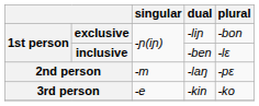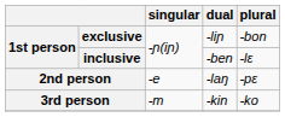 <table class="wikitable">
 <tr>
 <th colspan="2"></th>
 <th>singular</th>
 <th>dual</th>
 <th>plural</th>
 </tr>
 <tr>
 <th rowspan="2">1st person</th>
 <th>exclusive</th>
 <td rowspan="2"><em>-ɲ(iɲ)</em></td>
 <td><em>-liɲ</em></td>
 <td><em>-bon</em></td>
 </tr>
 <tr>
 <th>inclusive</th>
 <td><em>-ben</em></td>
 <td><em>-lɛ</em></td>
 </tr>
 <tr>
 <th colspan="2">2nd person</th>
-<td><em>-m</em></td>
+<td><em>-e</em></td>
 <td><em>-laŋ</em></td>
 <td><em>-pɛ</em></td>
 </tr>
 <tr>
 <th colspan="2">3rd person</th>
-<td><em>-e</em></td>
+<td><em>-m</em></td>
 <td><em>-kin</em></td>
 <td><em>-ko</em></td>
 </tr>
 <tr>
 </tr>
 </table>
